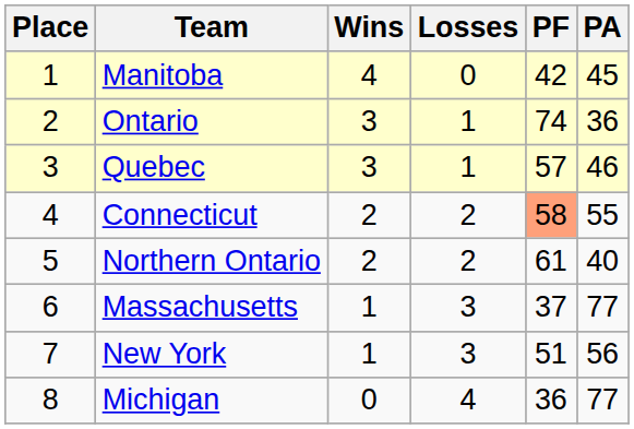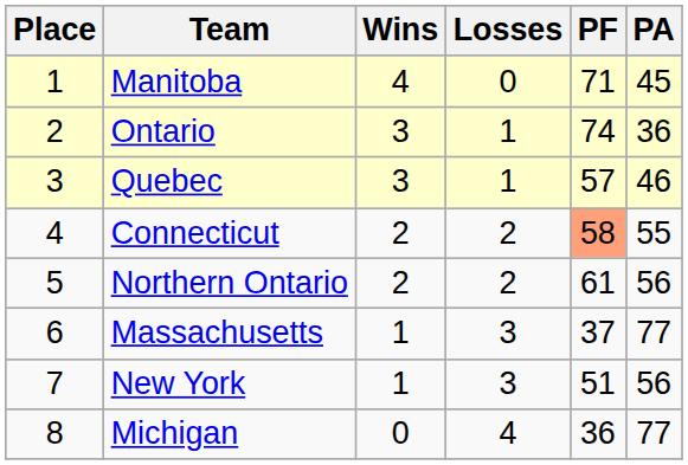 <table class="wikitable" style="text-align:center">
 <tr>
 <th>Place</th>
 <th>Team</th>
 <th>Wins</th>
 <th>Losses</th>
 <th>PF</th>
 <th>PA</th>
 </tr>
 <tr bgcolor="#ffffcc">
 <td>1</td>
 <td align=left><a href='#'>Manitoba</a></td>
 <td>4</td>
 <td>0</td>
-<td>42</td>
+<td>71</td>
 <td>45</td>
 </tr>
 <tr bgcolor="#ffffcc">
 <td>2</td>
 <td align=left><a href='#'>Ontario</a></td>
 <td>3</td>
 <td>1</td>
 <td>74</td>
 <td>36</td>
 </tr>
 <tr bgcolor="#ffffcc">
 <td>3</td>
 <td align=left><a href='#'>Quebec</a></td>
 <td>3</td>
 <td>1</td>
 <td>57</td>
 <td>46</td>
 </tr>
 <tr>
 <td>4</td>
 <td align=left><a href='#'>Connecticut</a></td>
 <td>2</td>
 <td>2</td>
 <td style="background: lightsalmon;">58</td>
 <td>55</td>
 </tr>
 <tr>
 <td>5</td>
 <td align=left><a href='#'>Northern Ontario</a></td>
 <td>2</td>
 <td>2</td>
 <td>61</td>
-<td>40</td>
+<td>56</td>
 </tr>
 <tr>
 <td>6</td>
 <td align=left><a href='#'>Massachusetts</a></td>
 <td>1</td>
 <td>3</td>
 <td>37</td>
 <td>77</td>
 </tr>
 <tr>
 <td>7</td>
 <td align=left><a href='#'>New York</a></td>
 <td>1</td>
 <td>3</td>
 <td>51</td>
 <td>56</td>
 </tr>
 <tr>
 <td>8</td>
 <td align=left><a href='#'>Michigan</a></td>
 <td>0</td>
 <td>4</td>
 <td>36</td>
 <td>77</td>
 </tr>
 </table>
